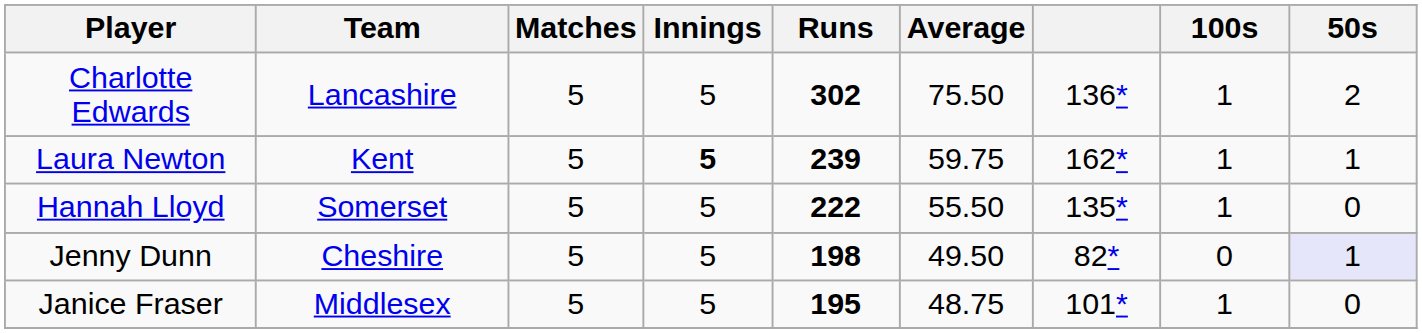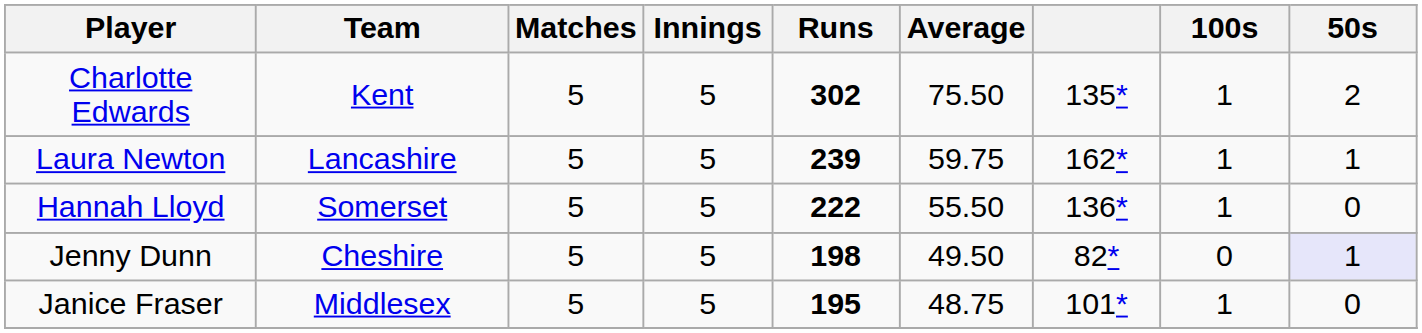 <table class="wikitable" style="text-align:center;">
 <tr>
 <th width=125>Player</th>
 <th width=125>Team</th>
 <th width=60>Matches</th>
 <th width=60>Innings</th>
 <th width=60>Runs</th>
 <th width=60>Average</th>
 <th width=60></th>
 <th width=60>100s</th>
 <th width=60>50s</th>
 </tr>
 <tr>
 <td><a href='#'>Charlotte Edwards</a></td>
-<td><a href='#'>Lancashire</a></td>
+<td><a href='#'>Kent</a></td>
 <td>5</td>
 <td>5</td>
 <td><strong>302</strong></td>
 <td>75.50</td>
-<td>136<a href='#'>*</a></td>
+<td>135<a href='#'>*</a></td>
 <td>1</td>
 <td>2</td>
 </tr>
 <tr>
 <td><a href='#'>Laura Newton</a></td>
-<td><a href='#'>Kent</a></td>
+<td><a href='#'>Lancashire</a></td>
 <td>5</td>
-<td><strong>5</strong></td>
+<td>5</td>
 <td><strong>239</strong></td>
 <td>59.75</td>
 <td>162<a href='#'>*</a></td>
 <td>1</td>
 <td>1</td>
 </tr>
 <tr>
 <td><a href='#'>Hannah Lloyd</a></td>
 <td><a href='#'>Somerset</a></td>
 <td>5</td>
 <td>5</td>
 <td><strong>222</strong></td>
 <td>55.50</td>
-<td>135<a href='#'>*</a></td>
+<td>136<a href='#'>*</a></td>
 <td>1</td>
 <td>0</td>
 </tr>
 <tr>
 <td>Jenny Dunn</td>
 <td><a href='#'>Cheshire</a></td>
 <td>5</td>
 <td>5</td>
 <td><strong>198</strong></td>
 <td>49.50</td>
 <td>82<a href='#'>*</a></td>
 <td>0</td>
 <td style="background: lavender;">1</td>
 </tr>
 <tr>
 <td>Janice Fraser</td>
 <td><a href='#'>Middlesex</a></td>
 <td>5</td>
 <td>5</td>
 <td><strong>195</strong></td>
 <td>48.75</td>
 <td>101<a href='#'>*</a></td>
 <td>1</td>
 <td>0</td>
 </tr>
 <tr>
 </tr>
 </table>
